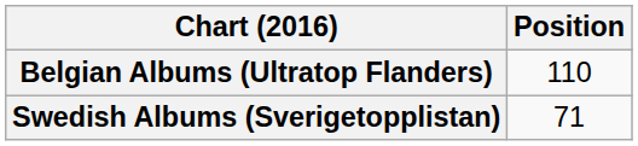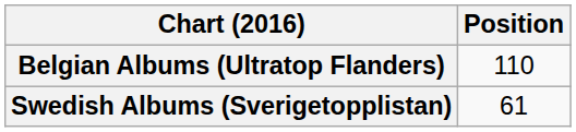 <table class="wikitable sortable plainrowheaders" style="text-align:center">
 <tr>
 <th scope="col">Chart (2016)</th>
 <th scope="col">Position</th>
 </tr>
 <tr>
 <th scope="row">Belgian Albums (Ultratop Flanders)</th>
 <td>110</td>
 </tr>
 <tr>
 <th scope="row">Swedish Albums (Sverigetopplistan)</th>
-<td>71</td>
+<td>61</td>
 </tr>
 </table>
